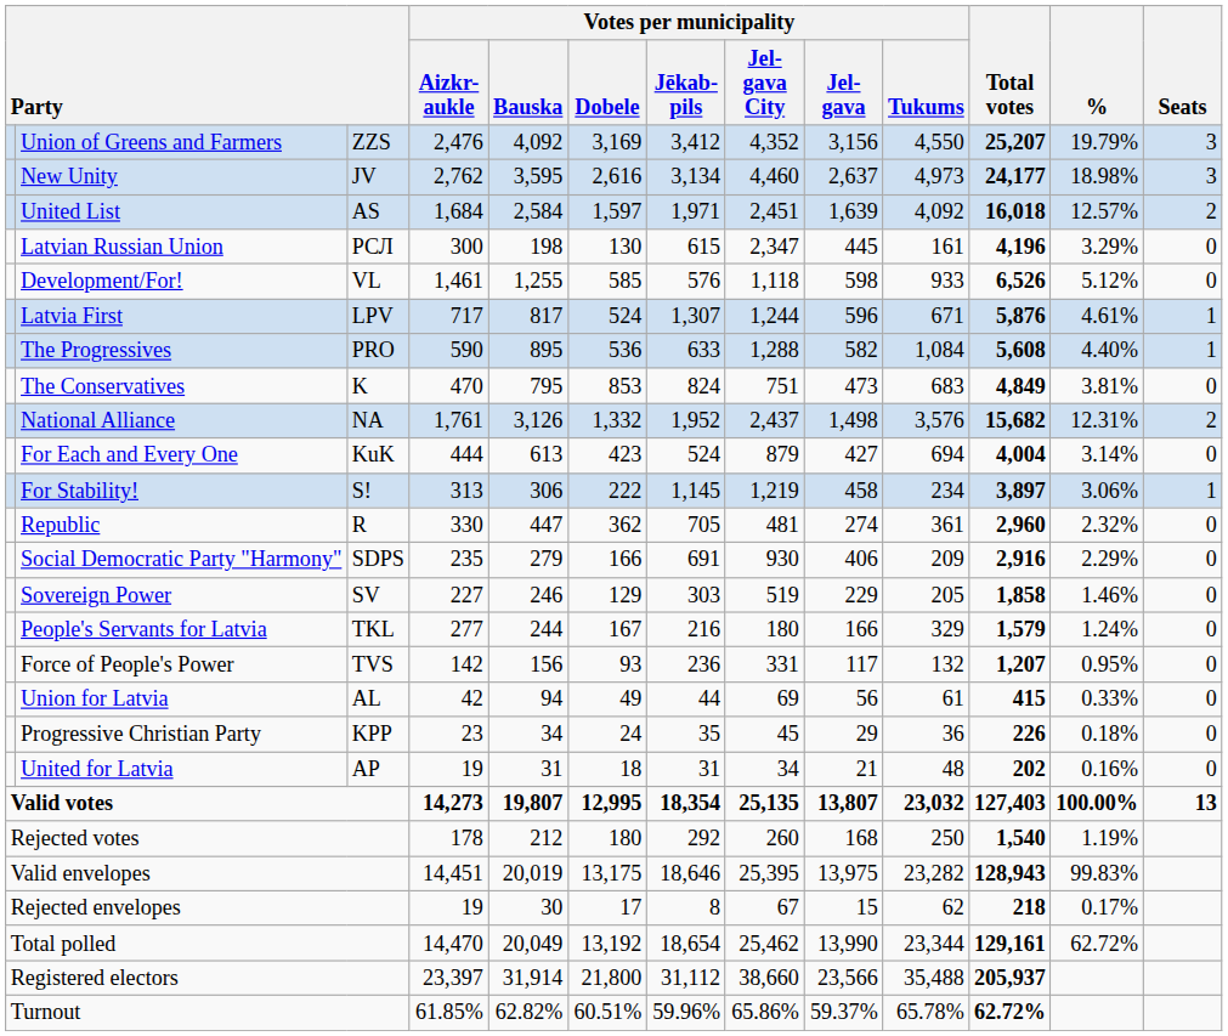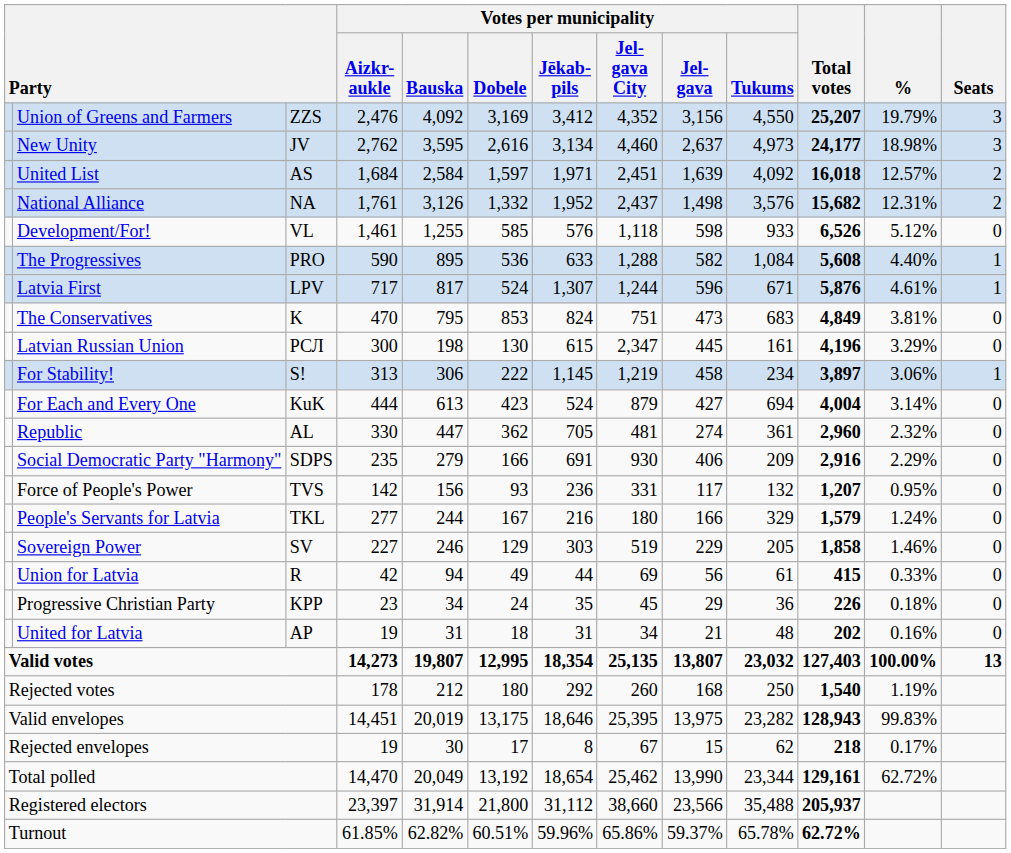 <table class="wikitable" border="1" style="text-align:right;">
 <tr>
 <th style="text-align:left;" valign=bottom rowspan=2 colspan=3>Party</th>
 <th colspan=7>Votes per municipality</th>
 <th align=center valign=bottom rowspan=2 width="50">Total votes</th>
 <th align=center valign=bottom rowspan=2 width="50">%</th>
 <th align=center valign=bottom rowspan=2 width="50">Seats</th>
 </tr>
 <tr>
 <th align=center valign=bottom width="50"><a href='#'>Aizkr- aukle</a></th>
 <th align=center valign=bottom width="50"><a href='#'>Bauska</a></th>
 <th align=center valign=bottom width="50"><a href='#'>Dobele</a></th>
 <th align=center valign=bottom width="50"><a href='#'>Jēkab- pils</a></th>
 <th align=center valign=bottom width="50"><a href='#'>Jel- gava City</a></th>
 <th align=center valign=bottom width="50"><a href='#'>Jel- gava</a></th>
 <th align=center valign=bottom width="50"><a href='#'>Tukums</a></th>
 </tr>
 <tr style="background:#CEE0F2;">
 <td></td>
 <td align=left><a href='#'>Union of Greens and Farmers</a></td>
 <td align=left>ZZS</td>
 <td>2,476</td>
 <td>4,092</td>
 <td>3,169</td>
 <td>3,412</td>
 <td>4,352</td>
 <td>3,156</td>
 <td>4,550</td>
 <td><strong>25,207</strong></td>
 <td>19.79%</td>
 <td>3</td>
 </tr>
 <tr style="background:#CEE0F2;">
 <td></td>
 <td align=left><a href='#'>New Unity</a></td>
 <td align=left>JV</td>
 <td>2,762</td>
 <td>3,595</td>
 <td>2,616</td>
 <td>3,134</td>
 <td>4,460</td>
 <td>2,637</td>
 <td>4,973</td>
 <td><strong>24,177</strong></td>
 <td>18.98%</td>
 <td>3</td>
 </tr>
 <tr style="background:#CEE0F2;">
 <td></td>
 <td align=left><a href='#'>United List</a></td>
 <td align=left>AS</td>
 <td>1,684</td>
 <td>2,584</td>
 <td>1,597</td>
 <td>1,971</td>
 <td>2,451</td>
 <td>1,639</td>
 <td>4,092</td>
 <td><strong>16,018</strong></td>
 <td>12.57%</td>
 <td>2</td>
 </tr>
-<tr>
+<tr style="background:#CEE0F2;">
 <td></td>
-<td align=left><a href='#'>Latvian Russian Union</a></td>
-<td align=left>РСЛ</td>
-<td>300</td>
-<td>198</td>
-<td>130</td>
-<td>615</td>
-<td>2,347</td>
-<td>445</td>
-<td>161</td>
-<td><strong>4,196</strong></td>
-<td>3.29%</td>
-<td>0</td>
+<td align=left><a href='#'>National Alliance</a></td>
+<td align=left>NA</td>
+<td>1,761</td>
+<td>3,126</td>
+<td>1,332</td>
+<td>1,952</td>
+<td>2,437</td>
+<td>1,498</td>
+<td>3,576</td>
+<td><strong>15,682</strong></td>
+<td>12.31%</td>
+<td>2</td>
 </tr>
 <tr>
 <td></td>
 <td align=left><a href='#'>Development/For!</a></td>
 <td align=left>VL</td>
 <td>1,461</td>
 <td>1,255</td>
 <td>585</td>
 <td>576</td>
 <td>1,118</td>
 <td>598</td>
 <td>933</td>
 <td><strong>6,526</strong></td>
 <td>5.12%</td>
 <td>0</td>
 </tr>
 <tr style="background:#CEE0F2;">
 <td></td>
+<td align=left><a href='#'>The Progressives</a></td>
+<td align=left>PRO</td>
+<td>590</td>
+<td>895</td>
+<td>536</td>
+<td>633</td>
+<td>1,288</td>
+<td>582</td>
+<td>1,084</td>
+<td><strong>5,608</strong></td>
+<td>4.40%</td>
+<td>1</td>
+</tr>
+<tr style="background:#CEE0F2;">
+<td></td>
 <td align=left><a href='#'>Latvia First</a></td>
 <td align=left>LPV</td>
 <td>717</td>
 <td>817</td>
 <td>524</td>
 <td>1,307</td>
 <td>1,244</td>
 <td>596</td>
 <td>671</td>
 <td><strong>5,876</strong></td>
 <td>4.61%</td>
-<td>1</td>
-</tr>
-<tr style="background:#CEE0F2;">
-<td></td>
-<td align=left><a href='#'>The Progressives</a></td>
-<td align=left>PRO</td>
-<td>590</td>
-<td>895</td>
-<td>536</td>
-<td>633</td>
-<td>1,288</td>
-<td>582</td>
-<td>1,084</td>
-<td><strong>5,608</strong></td>
-<td>4.40%</td>
 <td>1</td>
 </tr>
 <tr>
 <td></td>
 <td align=left><a href='#'>The Conservatives</a></td>
 <td align=left>K</td>
 <td>470</td>
 <td>795</td>
 <td>853</td>
 <td>824</td>
 <td>751</td>
 <td>473</td>
 <td>683</td>
 <td><strong>4,849</strong></td>
 <td>3.81%</td>
 <td>0</td>
 </tr>
-<tr style="background:#CEE0F2;">
-<td></td>
-<td align=left><a href='#'>National Alliance</a></td>
-<td align=left>NA</td>
-<td>1,761</td>
-<td>3,126</td>
-<td>1,332</td>
-<td>1,952</td>
-<td>2,437</td>
-<td>1,498</td>
-<td>3,576</td>
-<td><strong>15,682</strong></td>
-<td>12.31%</td>
-<td>2</td>
-</tr>
 <tr>
 <td></td>
-<td align=left><a href='#'>For Each and Every One</a></td>
-<td align=left>KuK</td>
-<td>444</td>
-<td>613</td>
-<td>423</td>
-<td>524</td>
-<td>879</td>
-<td>427</td>
-<td>694</td>
-<td><strong>4,004</strong></td>
-<td>3.14%</td>
+<td align=left><a href='#'>Latvian Russian Union</a></td>
+<td align=left>РСЛ</td>
+<td>300</td>
+<td>198</td>
+<td>130</td>
+<td>615</td>
+<td>2,347</td>
+<td>445</td>
+<td>161</td>
+<td><strong>4,196</strong></td>
+<td>3.29%</td>
 <td>0</td>
 </tr>
 <tr style="background:#CEE0F2;">
 <td></td>
 <td align=left><a href='#'>For Stability!</a></td>
 <td align=left>S!</td>
 <td>313</td>
 <td>306</td>
 <td>222</td>
 <td>1,145</td>
 <td>1,219</td>
 <td>458</td>
 <td>234</td>
 <td><strong>3,897</strong></td>
 <td>3.06%</td>
 <td>1</td>
 </tr>
 <tr>
 <td></td>
+<td align=left><a href='#'>For Each and Every One</a></td>
+<td align=left>KuK</td>
+<td>444</td>
+<td>613</td>
+<td>423</td>
+<td>524</td>
+<td>879</td>
+<td>427</td>
+<td>694</td>
+<td><strong>4,004</strong></td>
+<td>3.14%</td>
+<td>0</td>
+</tr>
+<tr>
+<td></td>
 <td align=left><a href='#'>Republic</a></td>
-<td align=left>R</td>
+<td align=left>AL</td>
 <td>330</td>
 <td>447</td>
 <td>362</td>
 <td>705</td>
 <td>481</td>
 <td>274</td>
 <td>361</td>
 <td><strong>2,960</strong></td>
 <td>2.32%</td>
 <td>0</td>
 </tr>
 <tr>
 <td></td>
 <td align=left style="white-space: nowrap;"><a href='#'>Social Democratic Party "Harmony"</a></td>
 <td align=left>SDPS</td>
 <td>235</td>
 <td>279</td>
 <td>166</td>
 <td>691</td>
 <td>930</td>
 <td>406</td>
 <td>209</td>
 <td><strong>2,916</strong></td>
 <td>2.29%</td>
 <td>0</td>
 </tr>
 <tr>
 <td></td>
-<td align=left><a href='#'>Sovereign Power</a></td>
-<td align=left>SV</td>
-<td>227</td>
-<td>246</td>
-<td>129</td>
-<td>303</td>
-<td>519</td>
-<td>229</td>
-<td>205</td>
-<td><strong>1,858</strong></td>
-<td>1.46%</td>
+<td align=left>Force of People's Power</td>
+<td align=left>TVS</td>
+<td>142</td>
+<td>156</td>
+<td>93</td>
+<td>236</td>
+<td>331</td>
+<td>117</td>
+<td>132</td>
+<td><strong>1,207</strong></td>
+<td>0.95%</td>
 <td>0</td>
 </tr>
 <tr>
 <td></td>
 <td align=left><a href='#'>People's Servants for Latvia</a></td>
 <td align=left>TKL</td>
 <td>277</td>
 <td>244</td>
 <td>167</td>
 <td>216</td>
 <td>180</td>
 <td>166</td>
 <td>329</td>
 <td><strong>1,579</strong></td>
 <td>1.24%</td>
 <td>0</td>
 </tr>
 <tr>
 <td></td>
-<td align=left>Force of People's Power</td>
-<td align=left>TVS</td>
-<td>142</td>
-<td>156</td>
-<td>93</td>
-<td>236</td>
-<td>331</td>
-<td>117</td>
-<td>132</td>
-<td><strong>1,207</strong></td>
-<td>0.95%</td>
+<td align=left><a href='#'>Sovereign Power</a></td>
+<td align=left>SV</td>
+<td>227</td>
+<td>246</td>
+<td>129</td>
+<td>303</td>
+<td>519</td>
+<td>229</td>
+<td>205</td>
+<td><strong>1,858</strong></td>
+<td>1.46%</td>
 <td>0</td>
 </tr>
 <tr>
 <td></td>
 <td align=left><a href='#'>Union for Latvia</a></td>
-<td align=left>AL</td>
+<td align=left>R</td>
 <td>42</td>
 <td>94</td>
 <td>49</td>
 <td>44</td>
 <td>69</td>
 <td>56</td>
 <td>61</td>
 <td><strong>415</strong></td>
 <td>0.33%</td>
 <td>0</td>
 </tr>
 <tr>
 <td></td>
 <td align=left>Progressive Christian Party</td>
 <td align=left>KPP</td>
 <td>23</td>
 <td>34</td>
 <td>24</td>
 <td>35</td>
 <td>45</td>
 <td>29</td>
 <td>36</td>
 <td><strong>226</strong></td>
 <td>0.18%</td>
 <td>0</td>
 </tr>
 <tr>
 <td></td>
 <td align=left><a href='#'>United for Latvia</a></td>
 <td align=left>AP</td>
 <td>19</td>
 <td>31</td>
 <td>18</td>
 <td>31</td>
 <td>34</td>
 <td>21</td>
 <td>48</td>
 <td><strong>202</strong></td>
 <td>0.16%</td>
 <td>0</td>
 </tr>
 <tr style="font-weight:bold">
 <td align=left colspan=3>Valid votes</td>
 <td>14,273</td>
 <td>19,807</td>
 <td>12,995</td>
 <td>18,354</td>
 <td>25,135</td>
 <td>13,807</td>
 <td>23,032</td>
 <td>127,403</td>
 <td>100.00%</td>
 <td>13</td>
 </tr>
 <tr>
 <td align=left colspan=3>Rejected votes</td>
 <td>178</td>
 <td>212</td>
 <td>180</td>
 <td>292</td>
 <td>260</td>
 <td>168</td>
 <td>250</td>
 <td><strong>1,540</strong></td>
 <td>1.19%</td>
 <td></td>
 </tr>
 <tr>
 <td align=left colspan=3>Valid envelopes</td>
 <td>14,451</td>
 <td>20,019</td>
 <td>13,175</td>
 <td>18,646</td>
 <td>25,395</td>
 <td>13,975</td>
 <td>23,282</td>
 <td><strong>128,943</strong></td>
 <td>99.83%</td>
 <td></td>
 </tr>
 <tr>
 <td align=left colspan=3>Rejected envelopes</td>
 <td>19</td>
 <td>30</td>
 <td>17</td>
 <td>8</td>
 <td>67</td>
 <td>15</td>
 <td>62</td>
 <td><strong>218</strong></td>
 <td>0.17%</td>
 <td></td>
 </tr>
 <tr>
 <td align=left colspan=3>Total polled</td>
 <td>14,470</td>
 <td>20,049</td>
 <td>13,192</td>
 <td>18,654</td>
 <td>25,462</td>
 <td>13,990</td>
 <td>23,344</td>
 <td><strong>129,161</strong></td>
 <td>62.72%</td>
 <td></td>
 </tr>
 <tr>
 <td align=left colspan=3>Registered electors</td>
 <td>23,397</td>
 <td>31,914</td>
 <td>21,800</td>
 <td>31,112</td>
 <td>38,660</td>
 <td>23,566</td>
 <td>35,488</td>
 <td><strong>205,937</strong></td>
 <td></td>
 <td></td>
 </tr>
 <tr>
 <td align=left colspan=3>Turnout</td>
 <td>61.85%</td>
 <td>62.82%</td>
 <td>60.51%</td>
 <td>59.96%</td>
 <td>65.86%</td>
 <td>59.37%</td>
 <td>65.78%</td>
 <td><strong>62.72%</strong></td>
 <td></td>
 <td></td>
 </tr>
 </table>
